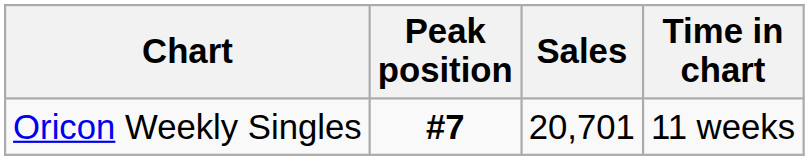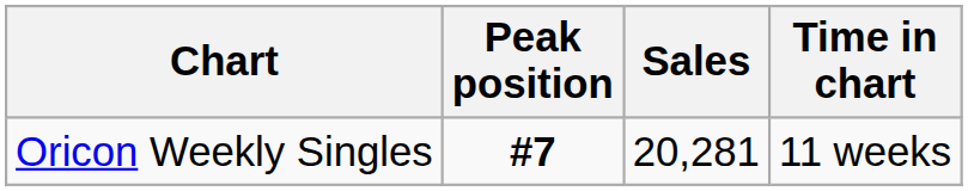 <table class="wikitable">
 <tr>
 <th align="left">Chart</th>
 <th align="center">Peak<br>position</th>
 <th align="center">Sales</th>
 <th align="center">Time in<br>chart</th>
 </tr>
 <tr>
 <td align="left"><a href='#'>Oricon</a> Weekly Singles</td>
 <td align="center"><strong>#7</strong></td>
-<td align="">20,701</td>
+<td align="">20,281</td>
 <td align="">11 weeks</td>
 </tr>
 </table>
